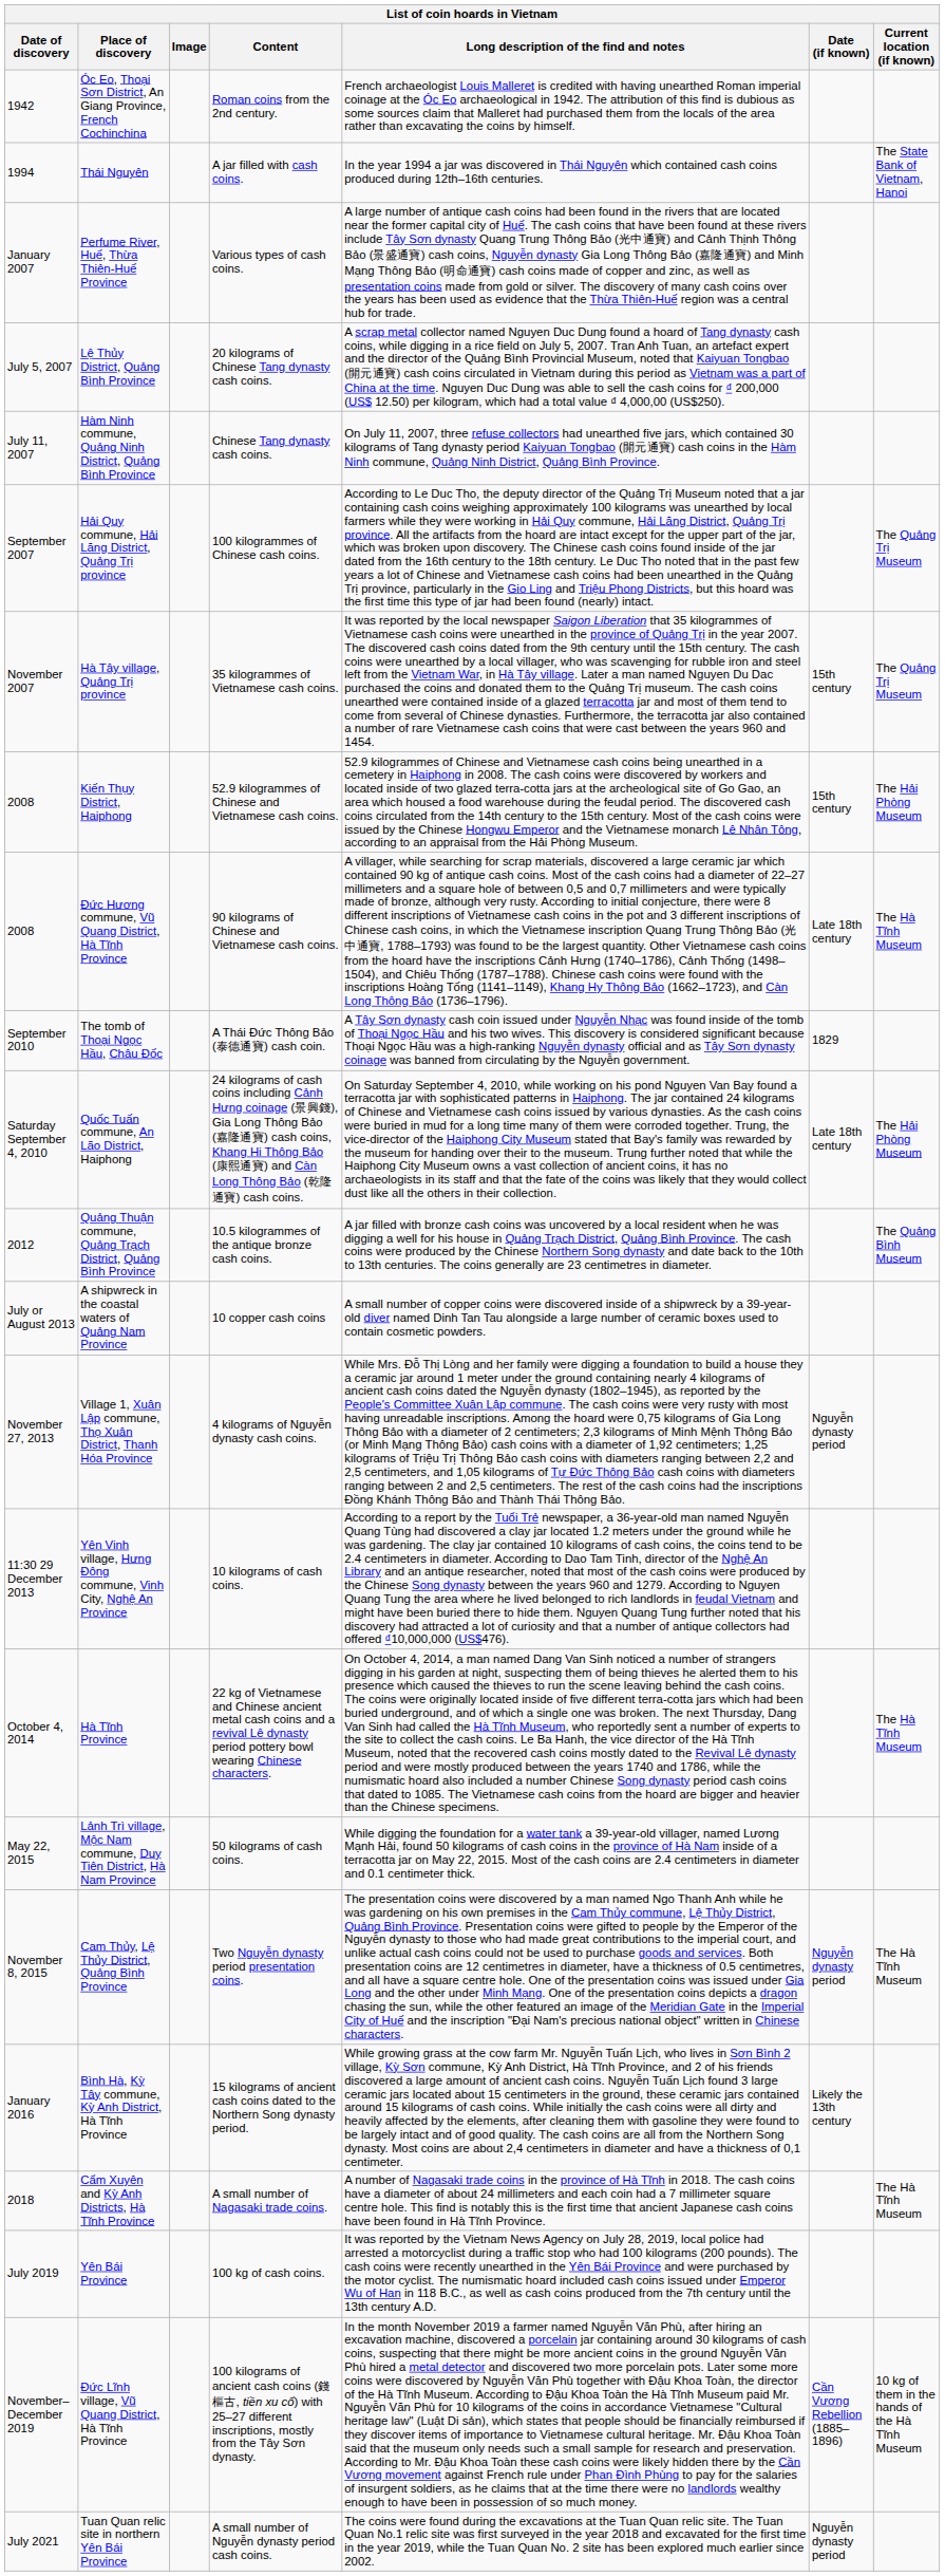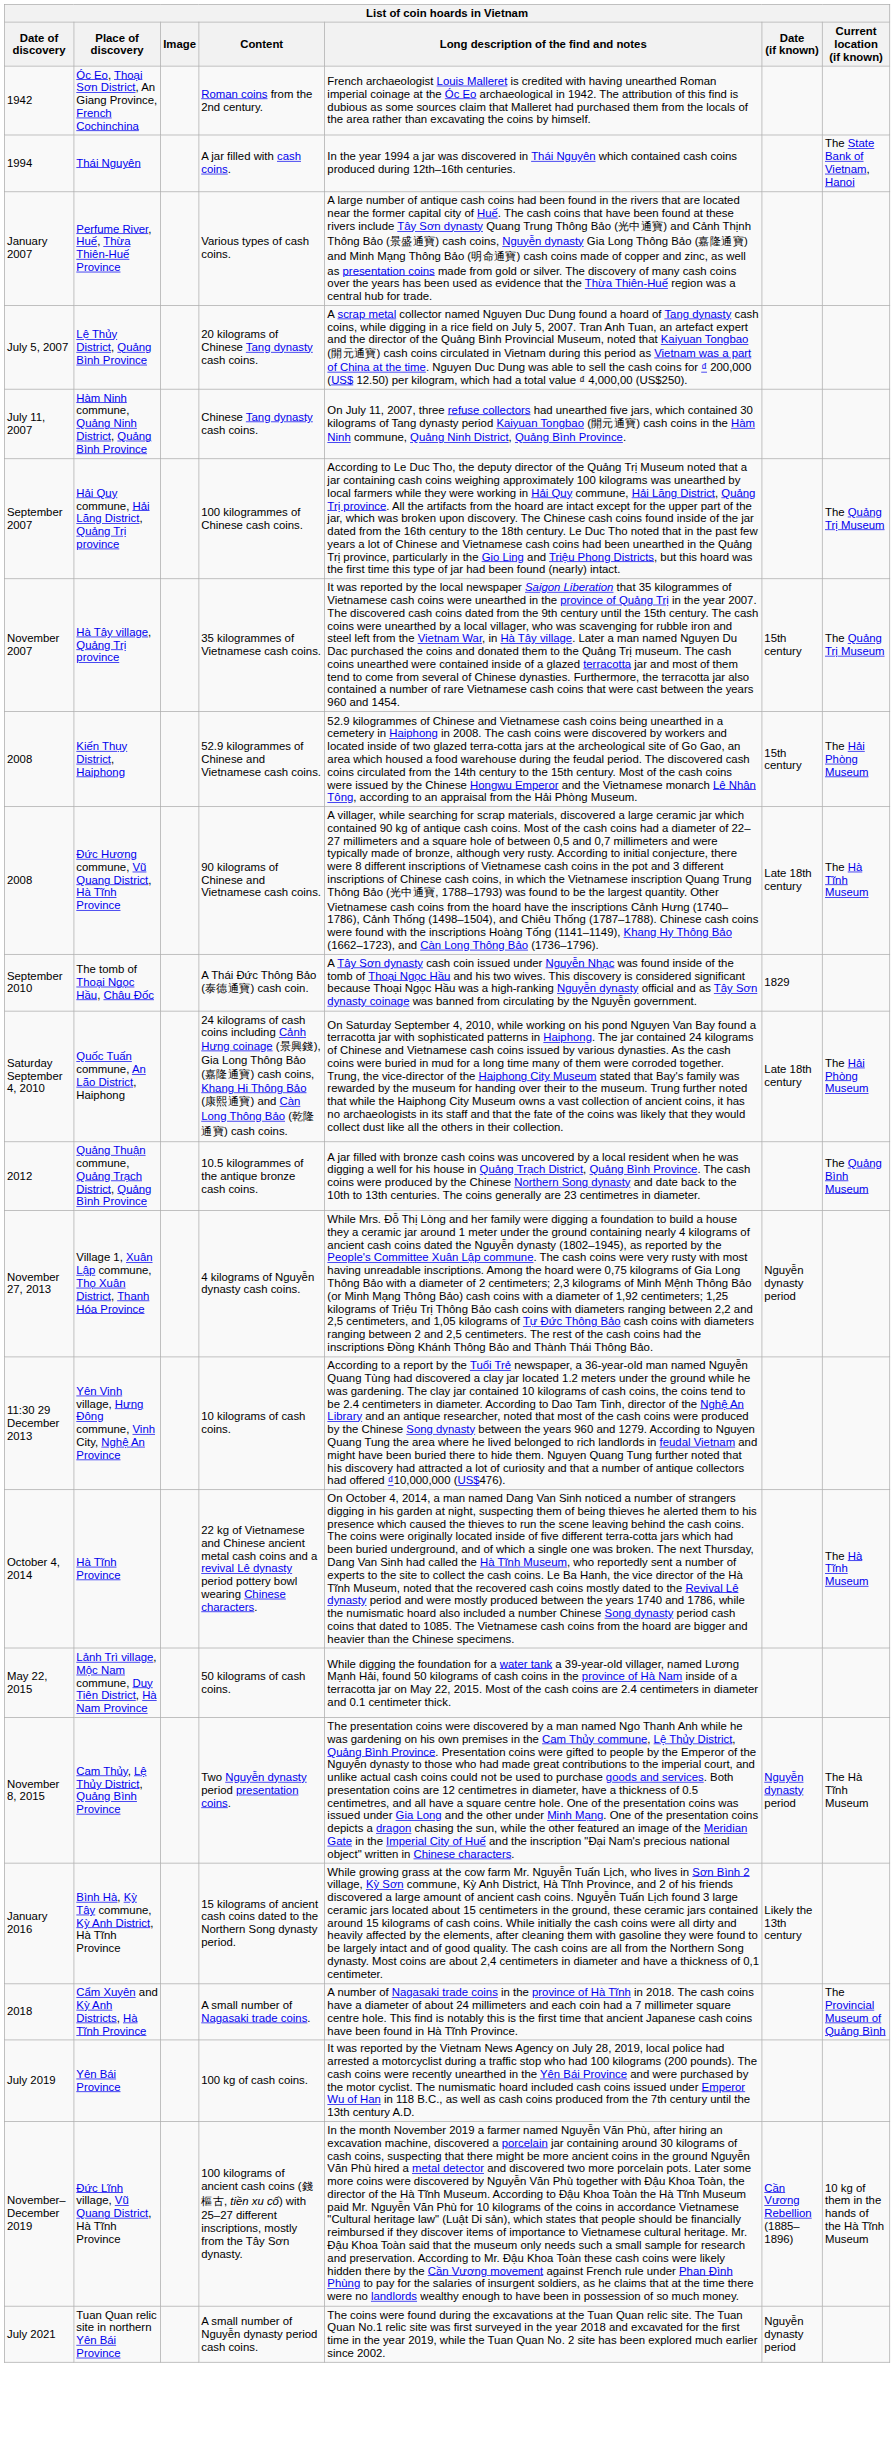 <table class="wikitable" style="font-size: 100%">
 <tr>
 <th colspan=7>List of coin hoards in Vietnam</th>
 </tr>
 <tr>
 <th>Date of discovery</th>
 <th>Place of discovery</th>
 <th>Image</th>
 <th>Content</th>
 <th>Long description of the find and notes</th>
 <th>Date<br>(if known)</th>
 <th>Current location<br>(if known)</th>
 </tr>
 <tr>
 <td>1942</td>
 <td><a href='#'>Óc Eo</a>, <a href='#'>Thoại Sơn District</a>, An Giang Province, <a href='#'>French Cochinchina</a></td>
 <td></td>
 <td><a href='#'>Roman coins</a> from the 2nd century.</td>
 <td>French archaeologist <a href='#'>Louis Malleret</a> is credited with having unearthed Roman imperial coinage at the <a href='#'>Óc Eo</a> archaeological in 1942. The attribution of this find is dubious as some sources claim that Malleret had purchased them from the locals of the area rather than excavating the coins by himself.</td>
 <td></td>
 <td></td>
 </tr>
 <tr>
 <td>1994</td>
 <td><a href='#'>Thái Nguyên</a></td>
 <td></td>
 <td>A jar filled with <a href='#'>cash coins</a>.</td>
 <td>In the year 1994 a jar was discovered in <a href='#'>Thái Nguyên</a> which contained cash coins produced during 12th–16th centuries.</td>
 <td></td>
 <td>The <a href='#'>State Bank of Vietnam</a>, <a href='#'>Hanoi</a></td>
 </tr>
 <tr>
 <td>January 2007</td>
 <td><a href='#'>Perfume River</a>, <a href='#'>Huế</a>, <a href='#'>Thừa Thiên-Huế Province</a></td>
 <td></td>
 <td>Various types of cash coins.</td>
 <td>A large number of antique cash coins had been found in the rivers that are located near the former capital city of <a href='#'>Huế</a>. The cash coins that have been found at these rivers include <a href='#'>Tây Sơn dynasty</a> Quang Trung Thông Bảo (光中通寶) and Cảnh Thịnh Thông Bảo (景盛通寶) cash coins, <a href='#'>Nguyễn dynasty</a> Gia Long Thông Bảo (嘉隆通寶) and Minh Mạng Thông Bảo (明命通寶) cash coins made of copper and zinc, as well as <a href='#'>presentation coins</a> made from gold or silver. The discovery of many cash coins over the years has been used as evidence that the <a href='#'>Thừa Thiên-Huế</a> region was a central hub for trade.</td>
 <td></td>
 <td></td>
 </tr>
 <tr>
 <td>July 5, 2007</td>
 <td><a href='#'>Lệ Thủy District</a>, <a href='#'>Quảng Bình Province</a></td>
 <td></td>
 <td>20 kilograms of Chinese <a href='#'>Tang dynasty</a> cash coins.</td>
 <td>A <a href='#'>scrap metal</a> collector named Nguyen Duc Dung found a hoard of <a href='#'>Tang dynasty</a> cash coins, while digging in a rice field on July 5, 2007. Tran Anh Tuan, an artefact expert and the director of the Quảng Bình Provincial Museum, noted that <a href='#'>Kaiyuan Tongbao</a> (開元通寶) cash coins circulated in Vietnam during this period as <a href='#'>Vietnam was a part of China at the time</a>. Nguyen Duc Dung was able to sell the cash coins for <a href='#'>₫</a> 200,000 (<a href='#'>US$</a> 12.50) per kilogram, which had a total value ₫ 4,000,00 (US$250).</td>
 <td></td>
 <td></td>
 </tr>
 <tr>
 <td>July 11, 2007</td>
 <td><a href='#'>Hàm Ninh</a> commune, <a href='#'>Quảng Ninh District</a>, <a href='#'>Quảng Bình Province</a></td>
 <td></td>
 <td>Chinese <a href='#'>Tang dynasty</a> cash coins.</td>
 <td>On July 11, 2007, three <a href='#'>refuse collectors</a> had unearthed five jars, which contained 30 kilograms of Tang dynasty period <a href='#'>Kaiyuan Tongbao</a> (開元通寶) cash coins in the <a href='#'>Hàm Ninh</a> commune, <a href='#'>Quảng Ninh District</a>, <a href='#'>Quảng Bình Province</a>.</td>
 <td></td>
 <td></td>
 </tr>
 <tr>
 <td>September 2007</td>
 <td><a href='#'>Hải Quy</a> commune, <a href='#'>Hải Lăng District</a>, <a href='#'>Quảng Trị province</a></td>
 <td></td>
 <td>100 kilogrammes of Chinese cash coins.</td>
 <td>According to Le Duc Tho, the deputy director of the Quảng Trị Museum noted that a jar containing cash coins weighing approximately 100 kilograms was unearthed by local farmers while they were working in <a href='#'>Hải Quy</a> commune, <a href='#'>Hải Lăng District</a>, <a href='#'>Quảng Trị province</a>. All the artifacts from the hoard are intact except for the upper part of the jar, which was broken upon discovery. The Chinese cash coins found inside of the jar dated from the 16th century to the 18th century. Le Duc Tho noted that in the past few years a lot of Chinese and Vietnamese cash coins had been unearthed in the Quảng Trị province, particularly in the <a href='#'>Gio Ling</a> and <a href='#'>Triệu Phong Districts</a>, but this hoard was the first time this type of jar had been found (nearly) intact.</td>
 <td></td>
 <td>The <a href='#'>Quảng Trị Museum</a></td>
 </tr>
 <tr>
 <td>November 2007</td>
 <td><a href='#'>Hà Tây village</a>, <a href='#'>Quảng Trị province</a></td>
 <td></td>
 <td>35 kilogrammes of Vietnamese cash coins.</td>
 <td>It was reported by the local newspaper <em><a href='#'>Saigon Liberation</a></em> that 35 kilogrammes of Vietnamese cash coins were unearthed in the <a href='#'>province of Quảng Trị</a> in the year 2007. The discovered cash coins dated from the 9th century until the 15th century. The cash coins were unearthed by a local villager, who was scavenging for rubble iron and steel left from the <a href='#'>Vietnam War</a>, in <a href='#'>Hà Tây village</a>. Later a man named Nguyen Du Dac purchased the coins and donated them to the Quảng Trị museum. The cash coins unearthed were contained inside of a glazed <a href='#'>terracotta</a> jar and most of them tend to come from several of Chinese dynasties. Furthermore, the terracotta jar also contained a number of rare Vietnamese cash coins that were cast between the years 960 and 1454.</td>
 <td>15th century</td>
 <td>The <a href='#'>Quảng Trị Museum</a></td>
 </tr>
 <tr>
 <td>2008</td>
 <td><a href='#'>Kiến Thụy District</a>, <a href='#'>Haiphong</a></td>
 <td></td>
 <td>52.9 kilogrammes of Chinese and Vietnamese cash coins.</td>
 <td>52.9 kilogrammes of Chinese and Vietnamese cash coins being unearthed in a cemetery in <a href='#'>Haiphong</a> in 2008. The cash coins were discovered by workers and located inside of two glazed terra-cotta jars at the archeological site of Go Gao, an area which housed a food warehouse during the feudal period. The discovered cash coins circulated from the 14th century to the 15th century. Most of the cash coins were issued by the Chinese <a href='#'>Hongwu Emperor</a> and the Vietnamese monarch <a href='#'>Lê Nhân Tông</a>, according to an appraisal from the Hải Phòng Museum.</td>
 <td>15th century</td>
 <td>The <a href='#'>Hải Phòng Museum</a></td>
 </tr>
 <tr>
 <td>2008</td>
 <td><a href='#'>Đức Hương</a> commune, <a href='#'>Vũ Quang District</a>, <a href='#'>Hà Tĩnh Province</a></td>
 <td></td>
 <td>90 kilograms of Chinese and Vietnamese cash coins.</td>
 <td>A villager, while searching for scrap materials, discovered a large ceramic jar which contained 90 kg of antique cash coins. Most of the cash coins had a diameter of 22–27 millimeters and a square hole of between 0,5 and 0,7 millimeters and were typically made of bronze, although very rusty. According to initial conjecture, there were 8 different inscriptions of Vietnamese cash coins in the pot and 3 different inscriptions of Chinese cash coins, in which the Vietnamese inscription Quang Trung Thông Bảo (光中通寶, 1788–1793) was found to be the largest quantity. Other Vietnamese cash coins from the hoard have the inscriptions Cảnh Hưng (1740–1786), Cảnh Thống (1498–1504), and Chiêu Thống (1787–1788). Chinese cash coins were found with the inscriptions Hoàng Tống (1141–1149), <a href='#'>Khang Hy Thông Bảo</a> (1662–1723), and <a href='#'>Càn Long Thông Bảo</a> (1736–1796).</td>
 <td>Late 18th century</td>
 <td>The <a href='#'>Hà Tĩnh Museum</a></td>
 </tr>
 <tr>
 <td>September 2010</td>
 <td>The tomb of <a href='#'>Thoại Ngọc Hầu</a>, <a href='#'>Châu Đốc</a></td>
 <td></td>
 <td>A Thái Đức Thông Bảo (泰德通寶) cash coin.</td>
 <td>A <a href='#'>Tây Sơn dynasty</a> cash coin issued under <a href='#'>Nguyễn Nhạc</a> was found inside of the tomb of <a href='#'>Thoại Ngọc Hầu</a> and his two wives. This discovery is considered significant because Thoại Ngọc Hầu was a high-ranking <a href='#'>Nguyễn dynasty</a> official and as <a href='#'>Tây Sơn dynasty coinage</a> was banned from circulating by the Nguyễn government.</td>
 <td>1829</td>
 <td></td>
 </tr>
 <tr>
 <td>Saturday September 4, 2010</td>
 <td><a href='#'>Quốc Tuấn</a> commune, <a href='#'>An Lão District</a>, Haiphong</td>
 <td></td>
 <td>24 kilograms of cash coins including <a href='#'>Cảnh Hưng coinage</a> (景興錢), Gia Long Thông Bảo (嘉隆通寶) cash coins, <a href='#'>Khang Hi Thông Bảo</a> (康熙通寶) and <a href='#'>Càn Long Thông Bảo</a> (乾隆通寶) cash coins.</td>
 <td>On Saturday September 4, 2010, while working on his pond Nguyen Van Bay found a terracotta jar with sophisticated patterns in <a href='#'>Haiphong</a>. The jar contained 24 kilograms of Chinese and Vietnamese cash coins issued by various dynasties. As the cash coins were buried in mud for a long time many of them were corroded together. Trung, the vice-director of the <a href='#'>Haiphong City Museum</a> stated that Bay's family was rewarded by the museum for handing over their to the museum. Trung further noted that while the Haiphong City Museum owns a vast collection of ancient coins, it has no archaeologists in its staff and that the fate of the coins was likely that they would collect dust like all the others in their collection.</td>
 <td>Late 18th century</td>
 <td>The <a href='#'>Hải Phòng Museum</a></td>
 </tr>
 <tr>
 <td>2012</td>
 <td><a href='#'>Quảng Thuận</a> commune, <a href='#'>Quảng Trạch District</a>, <a href='#'>Quảng Bình Province</a></td>
 <td></td>
 <td>10.5 kilogrammes of the antique bronze cash coins.</td>
 <td>A jar filled with bronze cash coins was uncovered by a local resident when he was digging a well for his house in <a href='#'>Quảng Trạch District</a>, <a href='#'>Quảng Bình Province</a>. The cash coins were produced by the Chinese <a href='#'>Northern Song dynasty</a> and date back to the 10th to 13th centuries. The coins generally are 23 centimetres in diameter.</td>
 <td></td>
 <td>The <a href='#'>Quảng Bình Museum</a></td>
 </tr>
 <tr>
-<td>July or August 2013</td>
-<td>A shipwreck in the coastal waters of <a href='#'>Quảng Nam Province</a></td>
-<td></td>
-<td>10 copper cash coins</td>
-<td>A small number of copper coins were discovered inside of a shipwreck by a 39-year-old <a href='#'>diver</a> named Dinh Tan Tau alongside a large number of ceramic boxes used to contain cosmetic powders.</td>
-<td></td>
-<td></td>
-</tr>
-<tr>
 <td>November 27, 2013</td>
 <td>Village 1, <a href='#'>Xuân Lập</a> commune, <a href='#'>Thọ Xuân District</a>, <a href='#'>Thanh Hóa Province</a></td>
 <td></td>
 <td>4 kilograms of Nguyễn dynasty cash coins.</td>
 <td>While Mrs. Đỗ Thị Lòng and her family were digging a foundation to build a house they a ceramic jar around 1 meter under the ground containing nearly 4 kilograms of ancient cash coins dated the Nguyễn dynasty (1802–1945), as reported by the <a href='#'>People's Committee Xuân Lập commune</a>. The cash coins were very rusty with most having unreadable inscriptions. Among the hoard were 0,75 kilograms of Gia Long Thông Bảo with a diameter of 2 centimeters; 2,3 kilograms of Minh Mệnh Thông Bảo (or Minh Mạng Thông Bảo) cash coins with a diameter of 1,92 centimeters; 1,25 kilograms of Triệu Trị Thông Bảo cash coins with diameters ranging between 2,2 and 2,5 centimeters, and 1,05 kilograms of <a href='#'>Tự Đức Thông Bảo</a> cash coins with diameters ranging between 2 and 2,5 centimeters. The rest of the cash coins had the inscriptions Đồng Khánh Thông Bảo and Thành Thái Thông Bảo.</td>
 <td>Nguyễn dynasty period</td>
 <td></td>
 </tr>
 <tr>
 <td>11:30 29 December 2013</td>
 <td><a href='#'>Yên Vinh</a> village, <a href='#'>Hưng Đông</a> commune, <a href='#'>Vinh</a> City, <a href='#'>Nghệ An Province</a></td>
 <td></td>
 <td>10 kilograms of cash coins.</td>
 <td>According to a report by the <a href='#'>Tuổi Trẻ</a> newspaper, a 36-year-old man named Nguyễn Quang Tùng had discovered a clay jar located 1.2 meters under the ground while he was gardening. The clay jar contained 10 kilograms of cash coins, the coins tend to be 2.4 centimeters in diameter. According to Dao Tam Tinh, director of the <a href='#'>Nghệ An Library</a> and an antique researcher, noted that most of the cash coins were produced by the Chinese <a href='#'>Song dynasty</a> between the years 960 and 1279. According to Nguyen Quang Tung the area where he lived belonged to rich landlords in <a href='#'>feudal Vietnam</a> and might have been buried there to hide them. Nguyen Quang Tung further noted that his discovery had attracted a lot of curiosity and that a number of antique collectors had offered <a href='#'>₫</a>10,000,000 (<a href='#'>US$</a>476).</td>
 <td></td>
 <td></td>
 </tr>
 <tr>
 <td>October 4, 2014</td>
 <td><a href='#'>Hà Tĩnh Province</a></td>
 <td></td>
 <td>22 kg of Vietnamese and Chinese ancient metal cash coins and a <a href='#'>revival Lê dynasty</a> period pottery bowl wearing <a href='#'>Chinese characters</a>.</td>
 <td>On October 4, 2014, a man named Dang Van Sinh noticed a number of strangers digging in his garden at night, suspecting them of being thieves he alerted them to his presence which caused the thieves to run the scene leaving behind the cash coins. The coins were originally located inside of five different terra-cotta jars which had been buried underground, and of which a single one was broken. The next Thursday, Dang Van Sinh had called the <a href='#'>Hà Tĩnh Museum</a>, who reportedly sent a number of experts to the site to collect the cash coins. Le Ba Hanh, the vice director of the Hà Tĩnh Museum, noted that the recovered cash coins mostly dated to the <a href='#'>Revival Lê dynasty</a> period and were mostly produced between the years 1740 and 1786, while the numismatic hoard also included a number Chinese <a href='#'>Song dynasty</a> period cash coins that dated to 1085. The Vietnamese cash coins from the hoard are bigger and heavier than the Chinese specimens.</td>
 <td></td>
 <td>The <a href='#'>Hà Tĩnh Museum</a></td>
 </tr>
 <tr>
 <td>May 22, 2015</td>
 <td><a href='#'>Lảnh Trì village</a>, <a href='#'>Mộc Nam</a> commune, <a href='#'>Duy Tiên District</a>, <a href='#'>Hà Nam Province</a></td>
 <td></td>
 <td>50 kilograms of cash coins.</td>
 <td>While digging the foundation for a <a href='#'>water tank</a> a 39-year-old villager, named Lương Mạnh Hải, found 50 kilograms of cash coins in the <a href='#'>province of Hà Nam</a> inside of a terracotta jar on May 22, 2015. Most of the cash coins are 2.4 centimeters in diameter and 0.1 centimeter thick.</td>
 <td></td>
 <td></td>
 </tr>
 <tr>
 <td>November 8, 2015</td>
 <td><a href='#'>Cam Thủy</a>, <a href='#'>Lệ Thủy District</a>, <a href='#'>Quảng Bình Province</a></td>
 <td></td>
 <td>Two <a href='#'>Nguyễn dynasty</a> period <a href='#'>presentation coins</a>.</td>
 <td>The presentation coins were discovered by a man named Ngo Thanh Anh while he was gardening on his own premises in the <a href='#'>Cam Thủy commune</a>, <a href='#'>Lệ Thủy District</a>, <a href='#'>Quảng Bình Province</a>. Presentation coins were gifted to people by the Emperor of the Nguyễn dynasty to those who had made great contributions to the imperial court, and unlike actual cash coins could not be used to purchase <a href='#'>goods and services</a>. Both presentation coins are 12 centimetres in diameter, have a thickness of 0.5 centimetres, and all have a square centre hole. One of the presentation coins was issued under <a href='#'>Gia Long</a> and the other under <a href='#'>Minh Mạng</a>. One of the presentation coins depicts a <a href='#'>dragon</a> chasing the sun, while the other featured an image of the <a href='#'>Meridian Gate</a> in the <a href='#'>Imperial City of Huế</a> and the inscription "Đại Nam's precious national object" written in <a href='#'>Chinese characters</a>.</td>
 <td><a href='#'>Nguyễn dynasty</a> period</td>
 <td>The Hà Tĩnh Museum</td>
 </tr>
 <tr>
 <td>January 2016</td>
 <td><a href='#'>Bình Hà</a>, <a href='#'>Kỳ Tây</a> commune, <a href='#'>Kỳ Anh District</a>, Hà Tĩnh Province</td>
 <td></td>
 <td>15 kilograms of ancient cash coins dated to the Northern Song dynasty period.</td>
 <td>While growing grass at the cow farm Mr. Nguyễn Tuấn Lịch, who lives in <a href='#'>Sơn Bình 2</a> village, <a href='#'>Kỳ Sơn</a> commune, Kỳ Anh District, Hà Tĩnh Province, and 2 of his friends discovered a large amount of ancient cash coins. Nguyễn Tuấn Lịch found 3 large ceramic jars located about 15 centimeters in the ground, these ceramic jars contained around 15 kilograms of cash coins. While initially the cash coins were all dirty and heavily affected by the elements, after cleaning them with gasoline they were found to be largely intact and of good quality. The cash coins are all from the Northern Song dynasty. Most coins are about 2,4 centimeters in diameter and have a thickness of 0,1 centimeter.</td>
 <td>Likely the 13th century</td>
 <td></td>
 </tr>
 <tr>
 <td>2018</td>
 <td><a href='#'>Cẩm Xuyên</a> and <a href='#'>Kỳ Anh Districts</a>, <a href='#'>Hà Tĩnh Province</a></td>
 <td></td>
 <td>A small number of <a href='#'>Nagasaki trade coins</a>.</td>
 <td>A number of <a href='#'>Nagasaki trade coins</a> in the <a href='#'>province of Hà Tĩnh</a> in 2018. The cash coins have a diameter of about 24 millimeters and each coin had a 7 millimeter square centre hole. This find is notably this is the first time that ancient Japanese cash coins have been found in Hà Tĩnh Province.</td>
 <td></td>
-<td>The Hà Tĩnh Museum</td>
+<td>The <a href='#'>Provincial Museum of Quảng Bình</a></td>
 </tr>
 <tr>
 <td>July 2019</td>
 <td><a href='#'>Yên Bái Province</a></td>
 <td></td>
 <td>100 kg of cash coins.</td>
 <td>It was reported by the Vietnam News Agency on July 28, 2019, local police had arrested a motorcyclist during a traffic stop who had 100 kilograms (200 pounds). The cash coins were recently unearthed in the <a href='#'>Yên Bái Province</a> and were purchased by the motor cyclist. The numismatic hoard included cash coins issued under <a href='#'>Emperor Wu of Han</a> in 118 B.C., as well as cash coins produced from the 7th century until the 13th century A.D.</td>
 <td></td>
 <td></td>
 </tr>
 <tr>
 <td>November–December 2019</td>
 <td><a href='#'>Đức Lĩnh</a> village, <a href='#'>Vũ Quang District</a>, Hà Tĩnh Province</td>
 <td></td>
 <td>100 kilograms of ancient cash coins (錢樞古, <em>tiền xu cổ</em>) with 25–27 different inscriptions, mostly from the Tây Sơn dynasty.</td>
 <td>In the month November 2019 a farmer named Nguyễn Văn Phù, after hiring an excavation machine, discovered a <a href='#'>porcelain</a> jar containing around 30 kilograms of cash coins, suspecting that there might be more ancient coins in the ground Nguyễn Văn Phù hired a <a href='#'>metal detector</a> and discovered two more porcelain pots. Later some more coins were discovered by Nguyễn Văn Phù together with Đậu Khoa Toàn, the director of the Hà Tĩnh Museum. According to Đậu Khoa Toàn the Hà Tĩnh Museum paid Mr. Nguyễn Văn Phù for 10 kilograms of the coins in accordance Vietnamese "Cultural heritage law" (Luật Di sản), which states that people should be financially reimbursed if they discover items of importance to Vietnamese cultural heritage. Mr. Đậu Khoa Toàn said that the museum only needs such a small sample for research and preservation. According to Mr. Đậu Khoa Toàn these cash coins were likely hidden there by the <a href='#'>Cần Vương movement</a> against French rule under <a href='#'>Phan Đình Phùng</a> to pay for the salaries of insurgent soldiers, as he claims that at the time there were no <a href='#'>landlords</a> wealthy enough to have been in possession of so much money.</td>
 <td><a href='#'>Cần Vương Rebellion</a> (1885–1896)</td>
 <td>10 kg of them in the hands of the Hà Tĩnh Museum</td>
 </tr>
 <tr>
 <td>July 2021</td>
 <td>Tuan Quan relic site in northern <a href='#'>Yên Bái Province</a></td>
 <td></td>
 <td>A small number of Nguyễn dynasty period cash coins.</td>
 <td>The coins were found during the excavations at the Tuan Quan relic site. The Tuan Quan No.1 relic site was first surveyed in the year 2018 and excavated for the first time in the year 2019, while the Tuan Quan No. 2 site has been explored much earlier since 2002.</td>
 <td>Nguyễn dynasty period</td>
 <td></td>
 </tr>
 </table>
